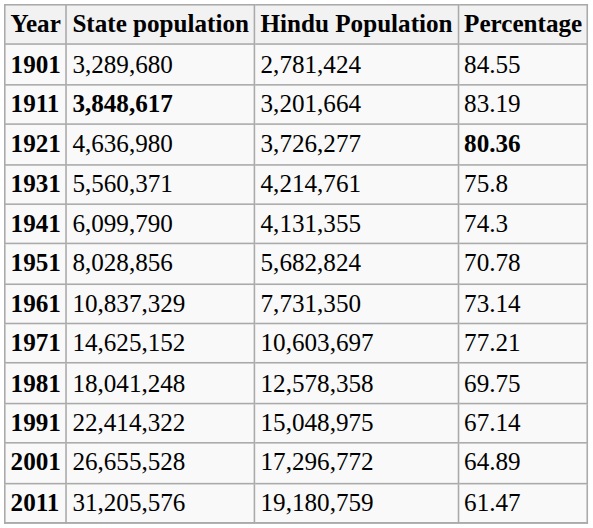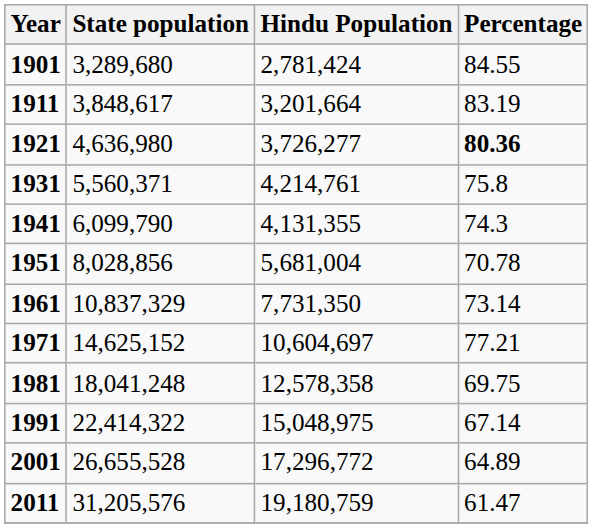 <table class="wikitable">
 <tr>
 <th>Year</th>
 <th>State population</th>
 <th>Hindu Population</th>
 <th>Percentage</th>
 </tr>
 <tr>
 <td><strong>1901</strong></td>
 <td>3,289,680</td>
 <td>2,781,424</td>
 <td>84.55</td>
 </tr>
 <tr>
 <td><strong>1911</strong></td>
-<td><strong>3,848,617</strong></td>
+<td>3,848,617</td>
 <td>3,201,664</td>
 <td>83.19</td>
 </tr>
 <tr>
 <td><strong>1921</strong></td>
 <td>4,636,980</td>
 <td>3,726,277</td>
 <td><strong>80.36</strong></td>
 </tr>
 <tr>
 <td><strong>1931</strong></td>
 <td>5,560,371</td>
 <td>4,214,761</td>
 <td>75.8</td>
 </tr>
 <tr>
 <td><strong>1941</strong></td>
 <td>6,099,790</td>
 <td>4,131,355</td>
 <td>74.3</td>
 </tr>
 <tr>
 <td><strong>1951</strong></td>
 <td>8,028,856</td>
-<td>5,682,824</td>
+<td>5,681,004</td>
 <td>70.78</td>
 </tr>
 <tr>
 <td><strong>1961</strong></td>
 <td>10,837,329</td>
 <td>7,731,350</td>
 <td>73.14</td>
 </tr>
 <tr>
 <td><strong>1971</strong></td>
 <td>14,625,152</td>
-<td>10,603,697</td>
+<td>10,604,697</td>
 <td>77.21</td>
 </tr>
 <tr>
 <td><strong>1981</strong></td>
 <td>18,041,248</td>
 <td>12,578,358</td>
 <td>69.75</td>
 </tr>
 <tr>
 <td><strong>1991</strong></td>
 <td>22,414,322</td>
 <td>15,048,975</td>
 <td>67.14</td>
 </tr>
 <tr>
 <td><strong>2001</strong></td>
 <td>26,655,528</td>
 <td>17,296,772</td>
 <td>64.89</td>
 </tr>
 <tr>
 <td><strong>2011</strong></td>
 <td>31,205,576</td>
 <td>19,180,759</td>
 <td>61.47</td>
 </tr>
 <tr>
 </tr>
 </table>
